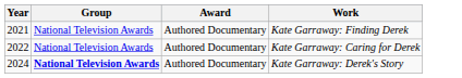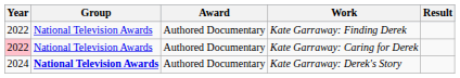 <table class="wikitable">
 <tr style="background:#b0c4de; text-align:center;">
 <th>Year</th>
 <th>Group</th>
 <th>Award</th>
 <th>Work</th>
-</tr>
-<tr>
-<td>2021</td>
-<td><a href='#'>National Television Awards</a></td>
-<td>Authored Documentary</td>
-<td><em>Kate Garraway: Finding Derek</em></td>
+<th>Result</th>
 </tr>
 <tr>
 <td>2022</td>
 <td><a href='#'>National Television Awards</a></td>
 <td>Authored Documentary</td>
+<td><em>Kate Garraway: Finding Derek</em></td>
+<td></td>
+</tr>
+<tr>
+<td style="background: pink;">2022</td>
+<td><a href='#'>National Television Awards</a></td>
+<td>Authored Documentary</td>
 <td><em>Kate Garraway: Caring for Derek</em></td>
+<td></td>
 </tr>
 <tr>
 <td>2024</td>
 <td><strong><a href='#'>National Television Awards</a></strong></td>
 <td>Authored Documentary</td>
 <td><em>Kate Garraway: Derek's Story</em></td>
+<td></td>
 </tr>
 </table>
